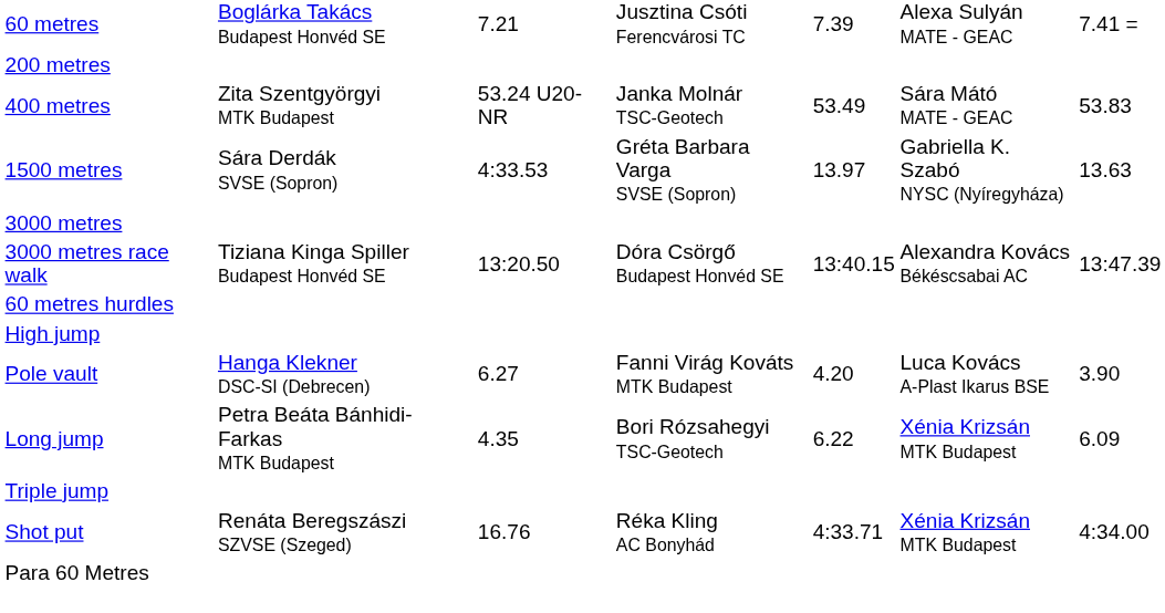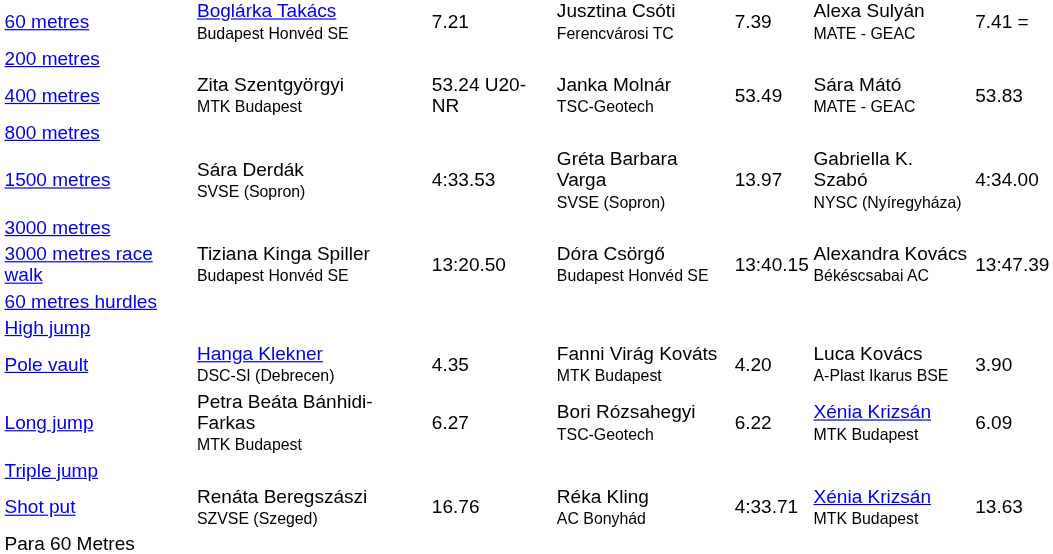 <table>
 <tr>
 <td><a href='#'>60 metres</a></td>
 <td><a href='#'>Boglárka Takács</a><br><small>Budapest Honvéd SE</small></td>
 <td>7.21 </td>
 <td>Jusztina Csóti<br><small>Ferencvárosi TC</small></td>
 <td>7.39</td>
 <td>Alexa Sulyán<br><small>MATE - GEAC</small></td>
 <td>7.41 =</td>
 </tr>
 <tr>
 <td><a href='#'>200 metres</a></td>
 <td></td>
 <td></td>
 <td></td>
 <td></td>
 <td></td>
 <td></td>
 </tr>
 <tr>
 <td><a href='#'>400 metres</a></td>
 <td>Zita Szentgyörgyi<br><small>MTK Budapest</small></td>
 <td>53.24 U20-NR</td>
 <td>Janka Molnár<br><small>TSC-Geotech</small></td>
 <td>53.49</td>
 <td>Sára Mátó<br><small>MATE - GEAC</small></td>
 <td>53.83</td>
 </tr>
 <tr>
+<td><a href='#'>800 metres</a></td>
+<td></td>
+<td></td>
+<td></td>
+<td></td>
+<td></td>
+<td></td>
+</tr>
+<tr>
 <td><a href='#'>1500 metres</a></td>
 <td>Sára Derdák<br><small>SVSE (Sopron)</small></td>
 <td>4:33.53</td>
 <td>Gréta Barbara Varga<br><small>SVSE (Sopron)</small></td>
 <td>13.97</td>
 <td>Gabriella K. Szabó<br><small>NYSC (Nyíregyháza)</small></td>
-<td>13.63 </td>
+<td>4:34.00</td>
 </tr>
 <tr>
 <td><a href='#'>3000 metres</a></td>
 <td></td>
 <td></td>
 <td></td>
 <td></td>
 <td></td>
 <td></td>
 </tr>
 <tr>
 <td><a href='#'>3000 metres race walk</a></td>
 <td>Tiziana Kinga Spiller<br><small>Budapest Honvéd SE</small></td>
 <td>13:20.50</td>
 <td>Dóra Csörgő<br><small>Budapest Honvéd SE</small></td>
 <td>13:40.15</td>
 <td>Alexandra Kovács<br><small>Békéscsabai AC</small></td>
 <td>13:47.39</td>
 </tr>
 <tr>
 <td><a href='#'>60 metres hurdles</a></td>
 <td></td>
 <td></td>
 <td></td>
 <td></td>
 <td></td>
 <td></td>
 </tr>
 <tr>
 <td><a href='#'>High jump</a></td>
 <td></td>
 <td></td>
 <td></td>
 <td></td>
 <td></td>
 <td></td>
 </tr>
 <tr>
 <td><a href='#'>Pole vault</a></td>
 <td><a href='#'>Hanga Klekner</a><br><small>DSC-SI (Debrecen)</small></td>
-<td>6.27</td>
+<td>4.35</td>
 <td>Fanni Virág Kováts<br><small>MTK Budapest</small></td>
 <td>4.20 </td>
 <td>Luca Kovács<br><small>A-Plast Ikarus BSE</small></td>
 <td>3.90</td>
 </tr>
 <tr>
 <td><a href='#'>Long jump</a></td>
 <td>Petra Beáta Bánhidi-Farkas<br><small>MTK Budapest</small></td>
-<td>4.35</td>
+<td>6.27</td>
 <td>Bori Rózsahegyi<br><small>TSC-Geotech</small></td>
 <td>6.22 </td>
 <td><a href='#'>Xénia Krizsán</a><br><small>MTK Budapest</small></td>
 <td>6.09 </td>
 </tr>
 <tr>
 <td><a href='#'>Triple jump</a></td>
 <td></td>
 <td></td>
 <td></td>
 <td></td>
 <td></td>
 <td></td>
 </tr>
 <tr>
 <td><a href='#'>Shot put</a></td>
 <td>Renáta Beregszászi<br><small>SZVSE (Szeged)</small></td>
 <td>16.76</td>
 <td>Réka Kling<br><small>AC Bonyhád</small></td>
 <td>4:33.71</td>
 <td><a href='#'>Xénia Krizsán</a><br><small>MTK Budapest</small></td>
-<td>4:34.00</td>
+<td>13.63 </td>
 </tr>
 <tr>
 <td>Para 60 Metres</td>
 <td></td>
 <td></td>
 <td></td>
 <td></td>
 <td></td>
 <td></td>
 </tr>
 </table>
